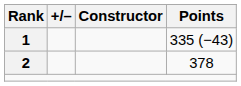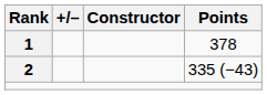 <table class="wikitable sortable" style="font-size: 95%;">
 <tr>
 </tr>
 <tr>
 <th scope="col">Rank</th>
 <th scope="col">+/–</th>
 <th scope="col">Constructor</th>
 <th scope="col">Points</th>
 </tr>
 <tr>
 <th scope="row">1</th>
 <td align="left"></td>
 <td></td>
-<td align="center">335 (−43)</td>
+<td align="center">378</td>
 </tr>
 <tr>
 <th scope="row">2</th>
 <td align="left"></td>
 <td></td>
-<td align="center">378</td>
+<td align="center">335 (−43)</td>
 </tr>
 <tr class="sortbottom">
 <td colspan="9"></td>
 </tr>
 </table>
